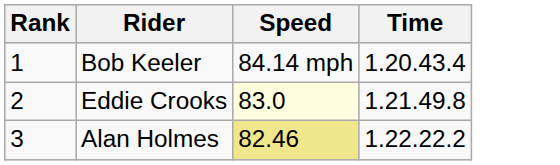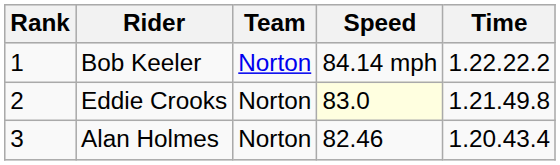 <table class="wikitable">
 <tr style="background:#efefef;">
 <th>Rank</th>
 <th>Rider</th>
+<th>Team</th>
 <th>Speed</th>
 <th>Time</th>
 </tr>
 <tr>
 <td>1</td>
 <td> Bob Keeler</td>
+<td><a href='#'>Norton</a></td>
 <td>84.14 mph</td>
-<td>1.20.43.4</td>
+<td>1.22.22.2</td>
 </tr>
 <tr>
 <td>2</td>
 <td> Eddie Crooks</td>
+<td>Norton</td>
 <td style="background: lightyellow;">83.0</td>
 <td>1.21.49.8</td>
 </tr>
 <tr>
 <td>3</td>
 <td> Alan Holmes</td>
-<td style="background: khaki;">82.46</td>
-<td>1.22.22.2</td>
+<td>Norton</td>
+<td>82.46</td>
+<td>1.20.43.4</td>
 </tr>
 </table>
